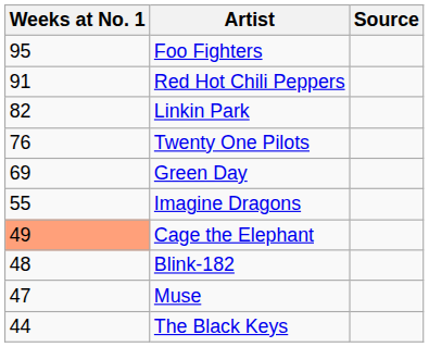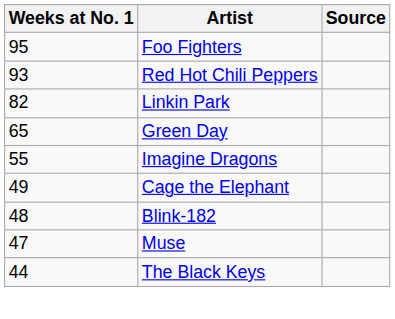 <table class="wikitable">
 <tr>
 <th>Weeks at No. 1</th>
 <th>Artist</th>
 <th>Source</th>
 </tr>
 <tr>
 <td>95</td>
 <td><a href='#'>Foo Fighters</a></td>
 <td></td>
 </tr>
 <tr>
-<td>91</td>
+<td>93</td>
 <td><a href='#'>Red Hot Chili Peppers</a></td>
 <td></td>
 </tr>
 <tr>
 <td>82</td>
 <td><a href='#'>Linkin Park</a></td>
 <td></td>
 </tr>
 <tr>
-<td>76</td>
-<td><a href='#'>Twenty One Pilots</a></td>
-<td></td>
-</tr>
-<tr>
-<td>69</td>
+<td>65</td>
 <td><a href='#'>Green Day</a></td>
 <td></td>
 </tr>
 <tr>
 <td>55</td>
 <td><a href='#'>Imagine Dragons</a></td>
 <td></td>
 </tr>
 <tr>
-<td style="background: lightsalmon;">49</td>
+<td>49</td>
 <td><a href='#'>Cage the Elephant</a></td>
 <td></td>
 </tr>
 <tr>
 <td>48</td>
 <td><a href='#'>Blink-182</a></td>
 <td></td>
 </tr>
 <tr>
 <td>47</td>
 <td><a href='#'>Muse</a></td>
 <td></td>
 </tr>
 <tr>
 <td>44</td>
 <td><a href='#'>The Black Keys</a></td>
 <td></td>
 </tr>
 </table>
